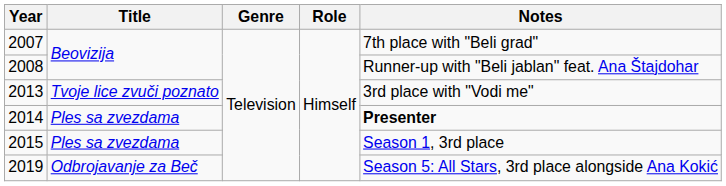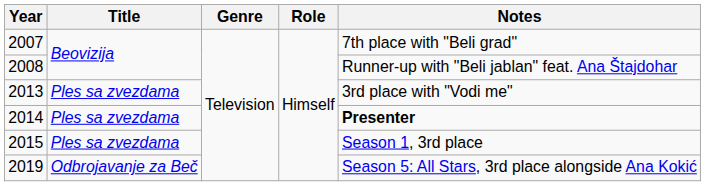 <table class="wikitable">
 <tr>
 <th>Year</th>
 <th>Title</th>
 <th>Genre</th>
 <th>Role</th>
 <th>Notes</th>
 </tr>
 <tr>
 <td>2007</td>
 <td rowspan="2"><em><a href='#'>Beovizija</a></em></td>
 <td rowspan="6">Television</td>
 <td rowspan="6">Himself</td>
 <td>7th place with "Beli grad"</td>
 </tr>
 <tr>
 <td>2008</td>
 <td>Runner-up with "Beli jablan" feat. <a href='#'>Ana Štajdohar</a></td>
 </tr>
 <tr>
 <td>2013</td>
-<td><em><a href='#'>Tvoje lice zvuči poznato</a></em></td>
+<td><em><a href='#'>Ples sa zvezdama</a></em></td>
 <td>3rd place with "Vodi me"</td>
 </tr>
 <tr>
 <td>2014</td>
 <td><em><a href='#'>Ples sa zvezdama</a></em></td>
 <td><strong>Presenter</strong></td>
 </tr>
 <tr>
 <td>2015</td>
 <td><em><a href='#'>Ples sa zvezdama</a></em></td>
 <td><a href='#'>Season 1</a>, 3rd place</td>
 </tr>
 <tr>
 <td>2019</td>
 <td><em><a href='#'>Odbrojavanje za Beč</a></em></td>
 <td><a href='#'>Season 5: All Stars</a>, 3rd place alongside <a href='#'>Ana Kokić</a></td>
 </tr>
 </table>
